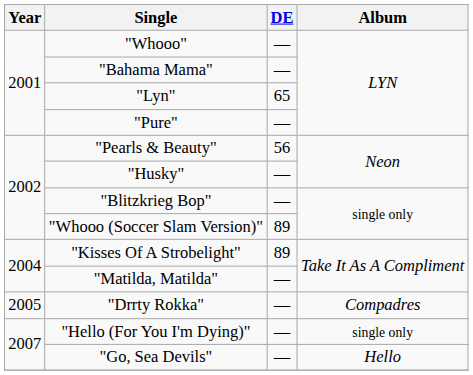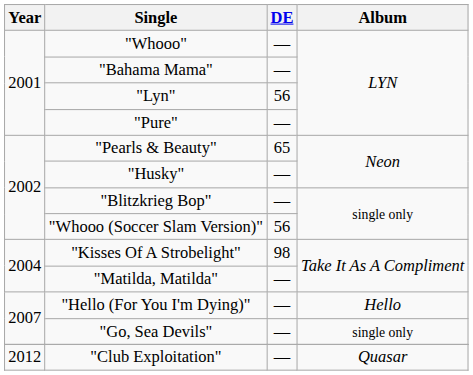 <table class="wikitable" style="text-align:center;">
 <tr>
 <th>Year</th>
 <th>Single</th>
 <th><a href='#'>DE</a></th>
 <th>Album</th>
 </tr>
 <tr>
 <td rowspan="4">2001</td>
 <td><div>"Whooo"</div></td>
 <td>—</td>
 <td rowspan="4"><em>LYN</em></td>
 </tr>
 <tr>
 <td><div>"Bahama Mama"</div></td>
 <td>—</td>
 </tr>
 <tr>
 <td><div>"Lyn"</div></td>
-<td>65</td>
+<td>56</td>
 </tr>
 <tr>
 <td><div>"Pure"</div></td>
 <td>—</td>
 </tr>
 <tr>
 <td rowspan="4">2002</td>
 <td><div>"Pearls & Beauty"</div></td>
-<td>56</td>
+<td>65</td>
 <td rowspan="2"><em>Neon</em></td>
 </tr>
 <tr>
 <td><div>"Husky"</div></td>
 <td>—</td>
 </tr>
 <tr>
 <td><div>"Blitzkrieg Bop"</div></td>
 <td>—</td>
 <td rowspan="2"><small>single only</small></td>
 </tr>
 <tr>
 <td><div>"Whooo (Soccer Slam Version)"</div></td>
-<td>89</td>
+<td>56</td>
 </tr>
 <tr>
 <td rowspan="2">2004</td>
 <td><div>"Kisses Of A Strobelight" </div></td>
-<td>89</td>
+<td>98</td>
 <td rowspan="2"><em>Take It As A Compliment</em></td>
 </tr>
 <tr>
 <td><div>"Matilda, Matilda"</div></td>
 <td>—</td>
 </tr>
 <tr>
-<td>2005</td>
-<td><div>"Drrty Rokka" </div></td>
+<td rowspan="2">2007</td>
+<td><div>"Hello (For You I'm Dying)" </div></td>
 <td>—</td>
-<td><em>Compadres</em></td>
+<td><em>Hello</em></td>
 </tr>
 <tr>
-<td rowspan="2">2007</td>
-<td><div>"Hello (For You I'm Dying)" </div></td>
+<td><div>"Go, Sea Devils"</div></td>
 <td>—</td>
 <td><small>single only</small></td>
 </tr>
 <tr>
-<td><div>"Go, Sea Devils"</div></td>
-<td>—</td>
-<td><em>Hello</em></td>
 </tr>
 <tr>
+<td>2012</td>
+<td><div>"Club Exploitation" </div></td>
+<td>—</td>
+<td><em>Quasar</em></td>
 </tr>
 </table>
